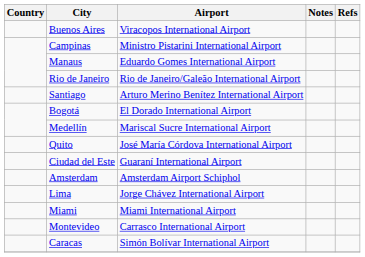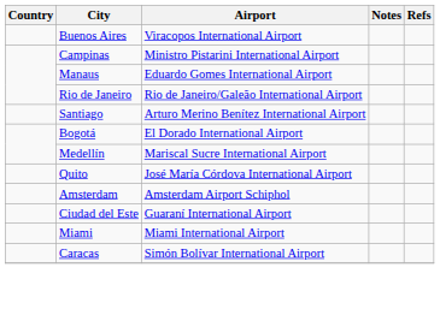 <table class="sortable wikitable">
 <tr>
 <th>Country</th>
 <th>City</th>
 <th>Airport</th>
 <th>Notes</th>
 <th class="unsortable">Refs</th>
 </tr>
 <tr>
 <td></td>
 <td><a href='#'>Buenos Aires</a></td>
 <td><a href='#'>Viracopos International Airport</a></td>
 <td align=center></td>
 <td></td>
 </tr>
 <tr>
 <td rowspan=3></td>
 <td><a href='#'>Campinas</a></td>
 <td><a href='#'>Ministro Pistarini International Airport</a></td>
 <td align=center></td>
 <td></td>
 </tr>
 <tr>
 <td><a href='#'>Manaus</a></td>
 <td><a href='#'>Eduardo Gomes International Airport</a></td>
 <td align=center></td>
 <td></td>
 </tr>
 <tr>
 <td><a href='#'>Rio de Janeiro</a></td>
 <td><a href='#'>Rio de Janeiro/Galeão International Airport</a></td>
 <td align=center></td>
 <td></td>
 </tr>
 <tr>
 <td></td>
 <td><a href='#'>Santiago</a></td>
 <td><a href='#'>Arturo Merino Benítez International Airport</a></td>
 <td align=center></td>
 <td></td>
 </tr>
 <tr>
 <td rowspan=2></td>
 <td><a href='#'>Bogotá</a></td>
 <td><a href='#'>El Dorado International Airport</a></td>
 <td align=center></td>
 <td></td>
 </tr>
 <tr>
 <td><a href='#'>Medellín</a></td>
 <td><a href='#'>Mariscal Sucre International Airport</a></td>
 <td align=center></td>
 <td></td>
 </tr>
 <tr>
 <td></td>
 <td><a href='#'>Quito</a></td>
 <td><a href='#'>José María Córdova International Airport</a></td>
 <td align=center></td>
 <td></td>
 </tr>
 <tr>
 <td></td>
-<td><a href='#'>Ciudad del Este</a></td>
-<td><a href='#'>Guaraní International Airport</a></td>
-<td align=center></td>
-<td></td>
-</tr>
-<tr>
-<td></td>
 <td><a href='#'>Amsterdam</a></td>
 <td><a href='#'>Amsterdam Airport Schiphol</a></td>
 <td align=center></td>
 <td></td>
 </tr>
 <tr>
 <td></td>
-<td><a href='#'>Lima</a></td>
-<td><a href='#'>Jorge Chávez International Airport</a></td>
+<td><a href='#'>Ciudad del Este</a></td>
+<td><a href='#'>Guaraní International Airport</a></td>
 <td align=center></td>
 <td></td>
 </tr>
 <tr>
 <td></td>
 <td><a href='#'>Miami</a></td>
 <td><a href='#'>Miami International Airport</a></td>
 <td></td>
 <td></td>
 </tr>
 <tr>
 <td></td>
-<td><a href='#'>Montevideo</a></td>
-<td><a href='#'>Carrasco International Airport</a></td>
-<td align=center></td>
-<td></td>
-</tr>
-<tr>
-<td></td>
 <td><a href='#'>Caracas</a></td>
 <td><a href='#'>Simón Bolívar International Airport</a></td>
 <td></td>
 <td></td>
 </tr>
 <tr>
 </tr>
 </table>
